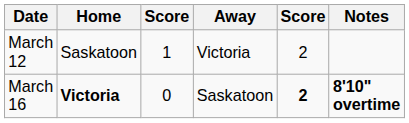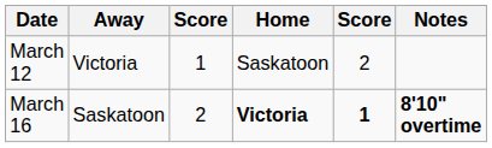 <table class="wikitable">
 <tr>
 <th width="6em">Date</th>
+<th width="10em">Away</th>
+<th width="5em">Score</th>
 <th width="10em">Home</th>
-<th width="5em">Score</th>
-<th width="10em">Away</th>
 <th width="5em">Score</th>
 <th width="6em">Notes</th>
 </tr>
 <tr>
 <td>March 12</td>
+<td>Victoria</td>
+<td align="center">1</td>
 <td>Saskatoon</td>
-<td align="center">1</td>
-<td>Victoria</td>
 <td align="center">2</td>
 <td></td>
 </tr>
 <tr>
 <td>March 16</td>
+<td>Saskatoon</td>
+<td align="center">2</td>
 <td><strong>Victoria</strong></td>
-<td align="center">0</td>
-<td>Saskatoon</td>
-<td align="center"><strong>2</strong></td>
+<td align="center"><strong>1</strong></td>
 <td><strong>8'10" overtime</strong></td>
 </tr>
 </table>
